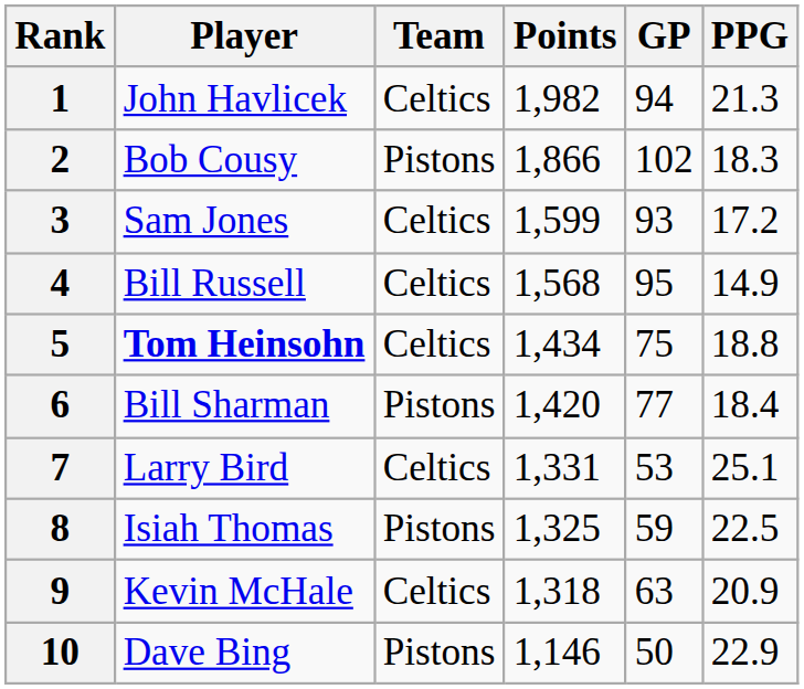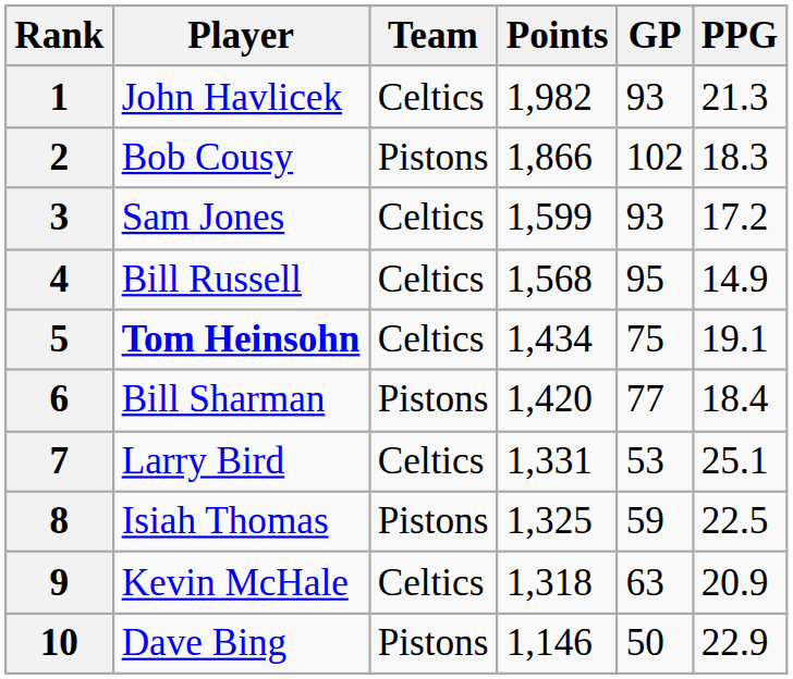 <table class="wikitable sortable">
 <tr>
 <th>Rank</th>
 <th>Player</th>
 <th>Team</th>
 <th>Points</th>
 <th>GP</th>
 <th>PPG</th>
 </tr>
 <tr>
 <th>1</th>
 <td><a href='#'>John Havlicek</a></td>
 <td>Celtics</td>
 <td>1,982</td>
-<td>94</td>
+<td>93</td>
 <td>21.3</td>
 </tr>
 <tr>
 <th>2</th>
 <td><a href='#'>Bob Cousy</a></td>
 <td>Pistons</td>
 <td>1,866</td>
 <td>102</td>
 <td>18.3</td>
 </tr>
 <tr>
 <th>3</th>
 <td><a href='#'>Sam Jones</a></td>
 <td>Celtics</td>
 <td>1,599</td>
 <td>93</td>
 <td>17.2</td>
 </tr>
 <tr>
 <th>4</th>
 <td><a href='#'>Bill Russell</a></td>
 <td>Celtics</td>
 <td>1,568</td>
 <td>95</td>
 <td>14.9</td>
 </tr>
 <tr>
 <th>5</th>
 <td><strong><a href='#'>Tom Heinsohn</a></strong></td>
 <td>Celtics</td>
 <td>1,434</td>
 <td>75</td>
-<td>18.8</td>
+<td>19.1</td>
 </tr>
 <tr>
 <th>6</th>
 <td><a href='#'>Bill Sharman</a></td>
 <td>Pistons</td>
 <td>1,420</td>
 <td>77</td>
 <td>18.4</td>
 </tr>
 <tr>
 <th>7</th>
 <td><a href='#'>Larry Bird</a></td>
 <td>Celtics</td>
 <td>1,331</td>
 <td>53</td>
 <td>25.1</td>
 </tr>
 <tr>
 <th>8</th>
 <td><a href='#'>Isiah Thomas</a></td>
 <td>Pistons</td>
 <td>1,325</td>
 <td>59</td>
 <td>22.5</td>
 </tr>
 <tr>
 <th>9</th>
 <td><a href='#'>Kevin McHale</a></td>
 <td>Celtics</td>
 <td>1,318</td>
 <td>63</td>
 <td>20.9</td>
 </tr>
 <tr>
 <th>10</th>
 <td><a href='#'>Dave Bing</a></td>
 <td>Pistons</td>
 <td>1,146</td>
 <td>50</td>
 <td>22.9</td>
 </tr>
 </table>
